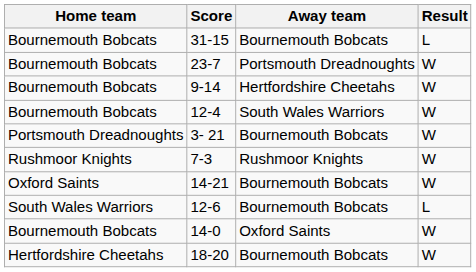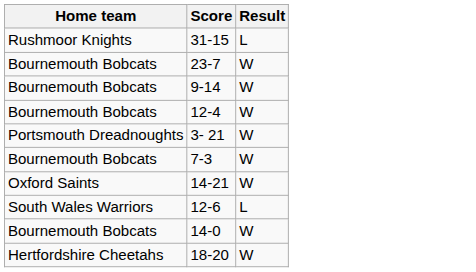 <table class="wikitable">
 <tr>
 <th>Home team</th>
 <th>Score</th>
-<th>Away team</th>
 <th>Result</th>
 </tr>
 <tr>
-<td>Bournemouth Bobcats</td>
+<td>Rushmoor Knights</td>
 <td>31-15</td>
-<td>Bournemouth Bobcats</td>
 <td>L</td>
 </tr>
 <tr>
 <td>Bournemouth Bobcats</td>
 <td>23-7</td>
-<td>Portsmouth Dreadnoughts</td>
 <td>W</td>
 </tr>
 <tr>
 <td>Bournemouth Bobcats</td>
 <td>9-14</td>
-<td>Hertfordshire Cheetahs</td>
 <td>W</td>
 </tr>
 <tr>
 <td>Bournemouth Bobcats</td>
 <td>12-4</td>
-<td>South Wales Warriors</td>
 <td>W</td>
 </tr>
 <tr>
 <td>Portsmouth Dreadnoughts</td>
 <td>3- 21</td>
-<td>Bournemouth Bobcats</td>
 <td>W</td>
 </tr>
 <tr>
-<td>Rushmoor Knights</td>
+<td>Bournemouth Bobcats</td>
 <td>7-3</td>
-<td>Rushmoor Knights</td>
 <td>W</td>
 </tr>
 <tr>
 <td>Oxford Saints</td>
 <td>14-21</td>
-<td>Bournemouth Bobcats</td>
 <td>W</td>
 </tr>
 <tr>
 <td>South Wales Warriors</td>
 <td>12-6</td>
-<td>Bournemouth Bobcats</td>
 <td>L</td>
 </tr>
 <tr>
 <td>Bournemouth Bobcats</td>
 <td>14-0</td>
-<td>Oxford Saints</td>
 <td>W</td>
 </tr>
 <tr>
 <td>Hertfordshire Cheetahs</td>
 <td>18-20</td>
-<td>Bournemouth Bobcats</td>
 <td>W</td>
 </tr>
 </table>
